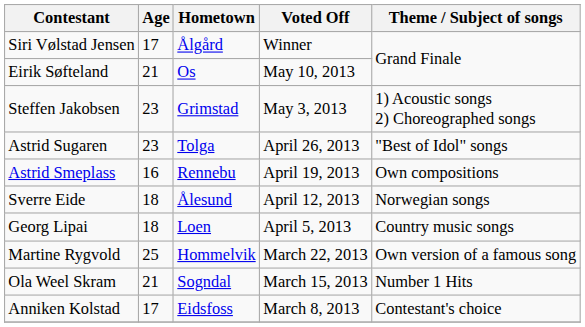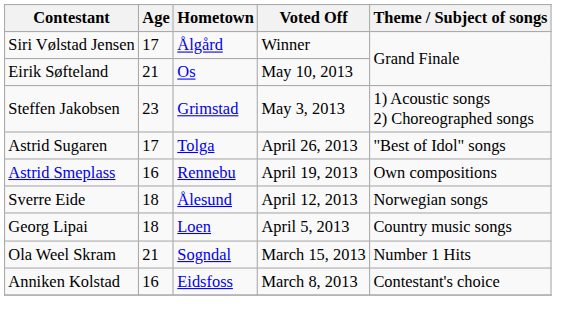 <table class="wikitable" style="font-size:95%;">
 <tr>
 <th>Contestant</th>
 <th>Age</th>
 <th>Hometown</th>
 <th>Voted Off</th>
 <th>Theme / Subject of songs</th>
 </tr>
 <tr>
 <td>Siri Vølstad Jensen</td>
 <td>17</td>
 <td><a href='#'>Ålgård</a></td>
 <td>Winner</td>
 <td rowspan="2">Grand Finale</td>
 </tr>
 <tr>
 <td>Eirik Søfteland</td>
 <td>21</td>
 <td><a href='#'>Os</a></td>
 <td>May 10, 2013</td>
 </tr>
 <tr>
 <td>Steffen Jakobsen</td>
 <td>23</td>
 <td><a href='#'>Grimstad</a></td>
 <td>May 3, 2013</td>
 <td>1) Acoustic songs <br>2) Choreographed songs</td>
 </tr>
 <tr>
 <td>Astrid Sugaren</td>
-<td>23</td>
+<td>17</td>
 <td><a href='#'>Tolga</a></td>
 <td>April 26, 2013</td>
 <td>"Best of Idol" songs </td>
 </tr>
 <tr>
 <td><a href='#'>Astrid Smeplass</a></td>
 <td>16</td>
 <td><a href='#'>Rennebu</a></td>
 <td>April 19, 2013</td>
 <td>Own compositions</td>
 </tr>
 <tr>
 <td>Sverre Eide</td>
 <td>18</td>
 <td><a href='#'>Ålesund</a></td>
 <td>April 12, 2013</td>
 <td>Norwegian songs</td>
 </tr>
 <tr>
 <td>Georg Lipai</td>
 <td>18</td>
 <td><a href='#'>Loen</a></td>
 <td>April 5, 2013</td>
 <td>Country music songs</td>
 </tr>
 <tr>
-<td>Martine Rygvold</td>
-<td>25</td>
-<td><a href='#'>Hommelvik</a></td>
-<td>March 22, 2013</td>
-<td>Own version of a famous song</td>
-</tr>
-<tr>
 <td>Ola Weel Skram</td>
 <td>21</td>
 <td><a href='#'>Sogndal</a></td>
 <td>March 15, 2013</td>
 <td>Number 1 Hits</td>
 </tr>
 <tr>
 <td>Anniken Kolstad</td>
-<td>17</td>
+<td>16</td>
 <td><a href='#'>Eidsfoss</a></td>
 <td>March 8, 2013</td>
 <td>Contestant's choice</td>
 </tr>
 <tr>
 </tr>
 </table>
